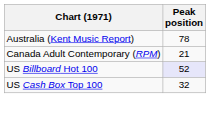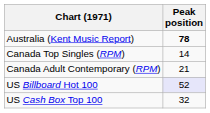 <table class="wikitable sortable">
 <tr>
 <th>Chart (1971)</th>
 <th>Peak<br>position</th>
 </tr>
 <tr>
 <td>Australia (<a href='#'>Kent Music Report</a>)</td>
-<td style="text-align:center;">78</td>
+<td style="text-align:center;"><strong>78</strong></td>
+</tr>
+<tr>
+<td>Canada Top Singles (<em><a href='#'>RPM</a></em>)</td>
+<td style="text-align:center;">14</td>
 </tr>
 <tr>
 <td>Canada Adult Contemporary (<em><a href='#'>RPM</a></em>)</td>
 <td style="text-align:center;">21</td>
 </tr>
 <tr>
 <td>US <a href='#'><em>Billboard</em> Hot 100</a></td>
 <td style="background: lavender; text-align:center;">52</td>
 </tr>
 <tr>
 <td>US <a href='#'><em>Cash Box</em> Top 100</a></td>
 <td align="center">32</td>
 </tr>
 </table>
